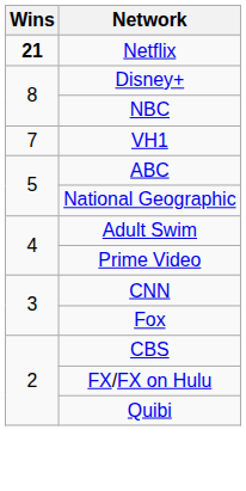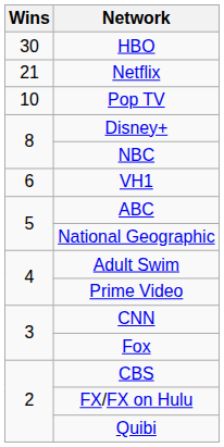 <table class="wikitable sortable" style="text-align: center; max-width:20em">
 <tr>
 <th scope="col">Wins</th>
 <th scope="col">Network</th>
 </tr>
 <tr>
-<td scope="row"><strong>21</strong></td>
+<td scope="row">30</td>
+<td><a href='#'>HBO</a></td>
+</tr>
+<tr>
+<td scope="row">21</td>
 <td><a href='#'>Netflix</a></td>
+</tr>
+<tr>
+<td scope="row">10</td>
+<td><a href='#'>Pop TV</a></td>
 </tr>
 <tr>
 <td scope="row" rowspan="2">8</td>
 <td><a href='#'>Disney+</a></td>
 </tr>
 <tr>
 <td><a href='#'>NBC</a></td>
 </tr>
 <tr>
-<td scope="row">7</td>
+<td scope="row">6</td>
 <td><a href='#'>VH1</a></td>
 </tr>
 <tr>
 <td scope="row" rowspan="2">5</td>
 <td><a href='#'>ABC</a></td>
 </tr>
 <tr>
 <td><a href='#'>National Geographic</a></td>
 </tr>
 <tr>
 <td scope="row" rowspan="2">4</td>
 <td><a href='#'>Adult Swim</a></td>
 </tr>
 <tr>
 <td><a href='#'>Prime Video</a></td>
 </tr>
 <tr>
 <td scope="row" rowspan="2">3</td>
 <td><a href='#'>CNN</a></td>
 </tr>
 <tr>
 <td><a href='#'>Fox</a></td>
 </tr>
 <tr>
 <td scope="row" rowspan="3">2</td>
 <td><a href='#'>CBS</a></td>
 </tr>
 <tr>
 <td><a href='#'>FX</a>/<a href='#'>FX on Hulu</a></td>
 </tr>
 <tr>
 <td><a href='#'>Quibi</a></td>
 </tr>
 </table>
